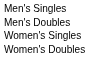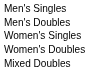 <table>
 <tr>
 <td>Men's Singles</td>
 <td></td>
 <td></td>
 <td><br></td>
 </tr>
 <tr>
 <td>Men's Doubles</td>
 <td></td>
 <td></td>
 <td><br></td>
 </tr>
 <tr>
 <td>Women's Singles</td>
 <td></td>
 <td></td>
 <td><br></td>
 </tr>
 <tr>
 <td>Women's Doubles</td>
 <td></td>
 <td></td>
 <td><br></td>
 </tr>
+<tr>
+<td>Mixed Doubles</td>
+<td></td>
+<td></td>
+<td><br> </td>
+</tr>
 </table>
